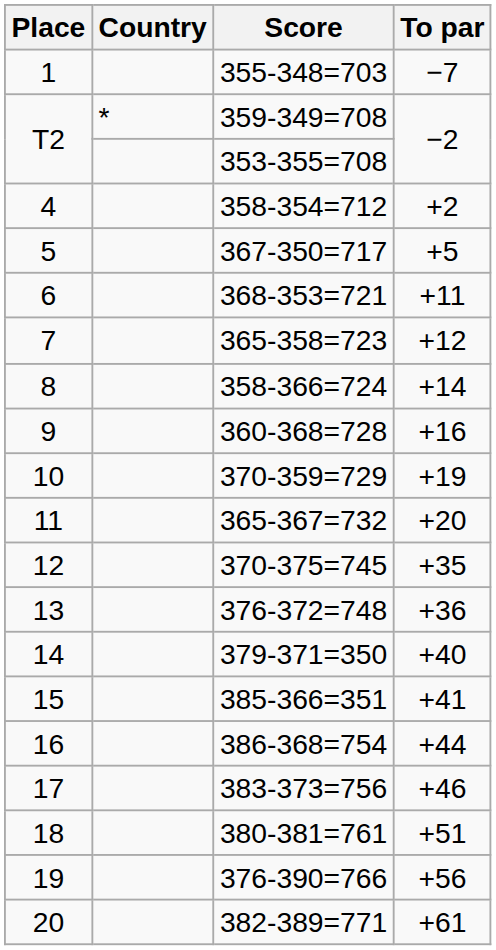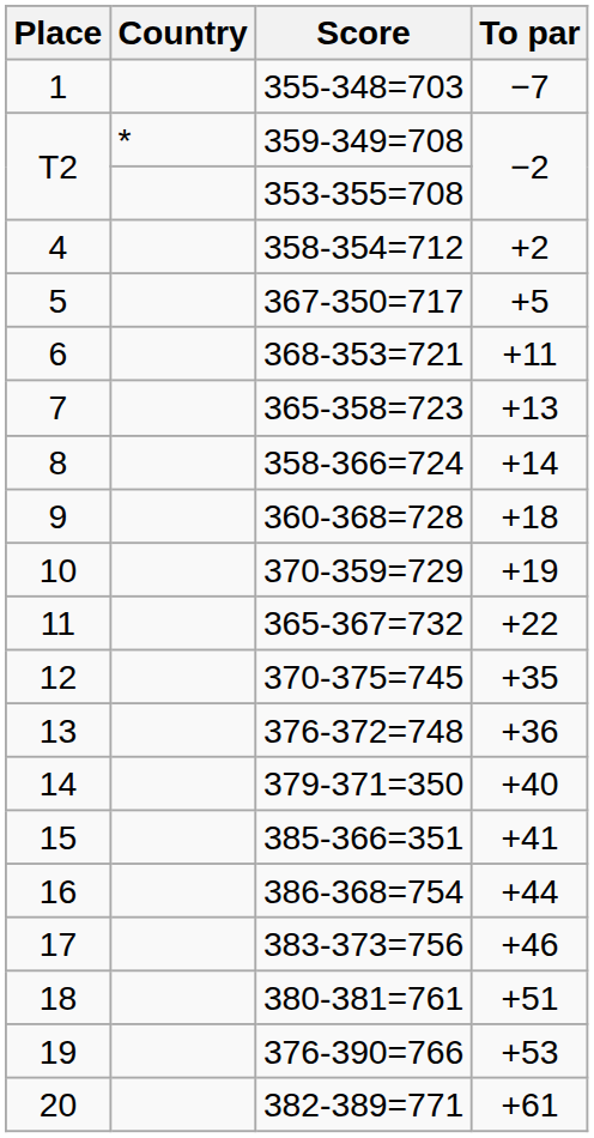 <table class="wikitable" style="font-size:95%;">
 <tr>
 <th>Place</th>
 <th>Country</th>
 <th>Score</th>
 <th>To par</th>
 </tr>
 <tr>
 <td align=center>1</td>
 <td></td>
 <td>355-348=703</td>
 <td align=center>−7</td>
 </tr>
 <tr>
 <td rowspan="2" align="center">T2</td>
 <td> *</td>
 <td>359-349=708</td>
 <td rowspan="2" align="center">−2</td>
 </tr>
 <tr>
 <td></td>
 <td>353-355=708</td>
 </tr>
 <tr>
 <td align="center">4</td>
 <td></td>
 <td>358-354=712</td>
 <td align="center">+2</td>
 </tr>
 <tr>
 <td align="center">5</td>
 <td></td>
 <td>367-350=717</td>
 <td align="center">+5</td>
 </tr>
 <tr>
 <td align="center">6</td>
 <td></td>
 <td>368-353=721</td>
 <td align="center">+11</td>
 </tr>
 <tr>
 <td align="center">7</td>
 <td></td>
 <td>365-358=723</td>
-<td align="center">+12</td>
+<td align="center">+13</td>
 </tr>
 <tr>
 <td align="center">8</td>
 <td></td>
 <td>358-366=724</td>
 <td align="center">+14</td>
 </tr>
 <tr>
 <td align="center">9</td>
 <td></td>
 <td>360-368=728</td>
-<td align="center">+16</td>
+<td align="center">+18</td>
 </tr>
 <tr>
 <td align="center">10</td>
 <td></td>
 <td>370-359=729</td>
 <td align="center">+19</td>
 </tr>
 <tr>
 <td align="center">11</td>
 <td></td>
 <td>365-367=732</td>
-<td align="center">+20</td>
+<td align="center">+22</td>
 </tr>
 <tr>
 <td align="center">12</td>
 <td></td>
 <td>370-375=745</td>
 <td align="center">+35</td>
 </tr>
 <tr>
 <td align="center">13</td>
 <td></td>
 <td>376-372=748</td>
 <td align="center">+36</td>
 </tr>
 <tr>
 <td align="center">14</td>
 <td></td>
 <td>379-371=350</td>
 <td align="center">+40</td>
 </tr>
 <tr>
 <td align="center">15</td>
 <td></td>
 <td>385-366=351</td>
 <td align="center">+41</td>
 </tr>
 <tr>
 <td align="center">16</td>
 <td></td>
 <td>386-368=754</td>
 <td align="center">+44</td>
 </tr>
 <tr>
 <td align="center">17</td>
 <td></td>
 <td>383-373=756</td>
 <td align="center">+46</td>
 </tr>
 <tr>
 <td align="center">18</td>
 <td></td>
 <td>380-381=761</td>
 <td align="center">+51</td>
 </tr>
 <tr>
 <td align=center>19</td>
 <td></td>
 <td>376-390=766</td>
-<td align=center>+56</td>
+<td align=center>+53</td>
 </tr>
 <tr>
 <td align=center>20</td>
 <td></td>
 <td>382-389=771</td>
 <td align=center>+61</td>
 </tr>
 </table>
